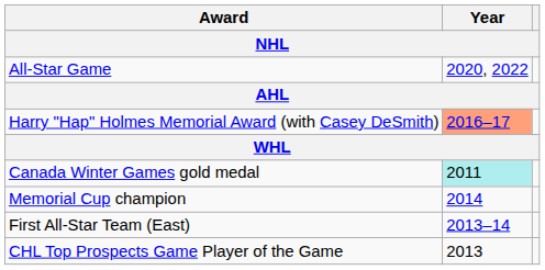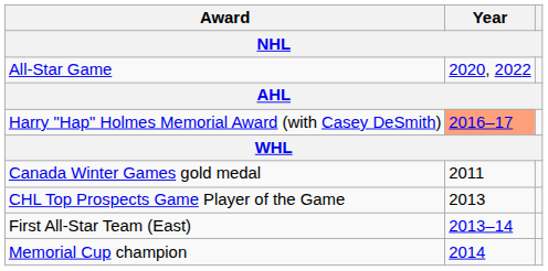 <table class=wikitable>
 <tr>
 <th>Award</th>
 <th>Year</th>
 <th></th>
 </tr>
 <tr>
 <th colspan=3><a href='#'>NHL</a></th>
 </tr>
 <tr>
 <td><a href='#'>All-Star Game</a></td>
 <td><a href='#'>2020</a>, <a href='#'>2022</a></td>
 <td></td>
 </tr>
 <tr>
 <th colspan=3><a href='#'>AHL</a></th>
 </tr>
 <tr>
 <td><a href='#'>Harry "Hap" Holmes Memorial Award</a> (with <a href='#'>Casey DeSmith</a>)</td>
 <td style="background: lightsalmon;"><a href='#'>2016–17</a></td>
 <td></td>
 </tr>
 <tr>
 <th colspan=3><a href='#'>WHL</a></th>
 </tr>
 <tr>
 <td><a href='#'>Canada Winter Games</a> gold medal</td>
-<td style="background: paleturquoise;">2011</td>
+<td>2011</td>
 <td></td>
 </tr>
 <tr>
-<td><a href='#'>Memorial Cup</a> champion</td>
-<td><a href='#'>2014</a></td>
+<td><a href='#'>CHL Top Prospects Game</a> Player of the Game</td>
+<td>2013</td>
 <td></td>
 </tr>
 <tr>
 <td>First All-Star Team (East)</td>
 <td><a href='#'>2013–14</a></td>
 <td></td>
 </tr>
 <tr>
-<td><a href='#'>CHL Top Prospects Game</a> Player of the Game</td>
-<td>2013</td>
+<td><a href='#'>Memorial Cup</a> champion</td>
+<td><a href='#'>2014</a></td>
 <td></td>
 </tr>
 </table>
